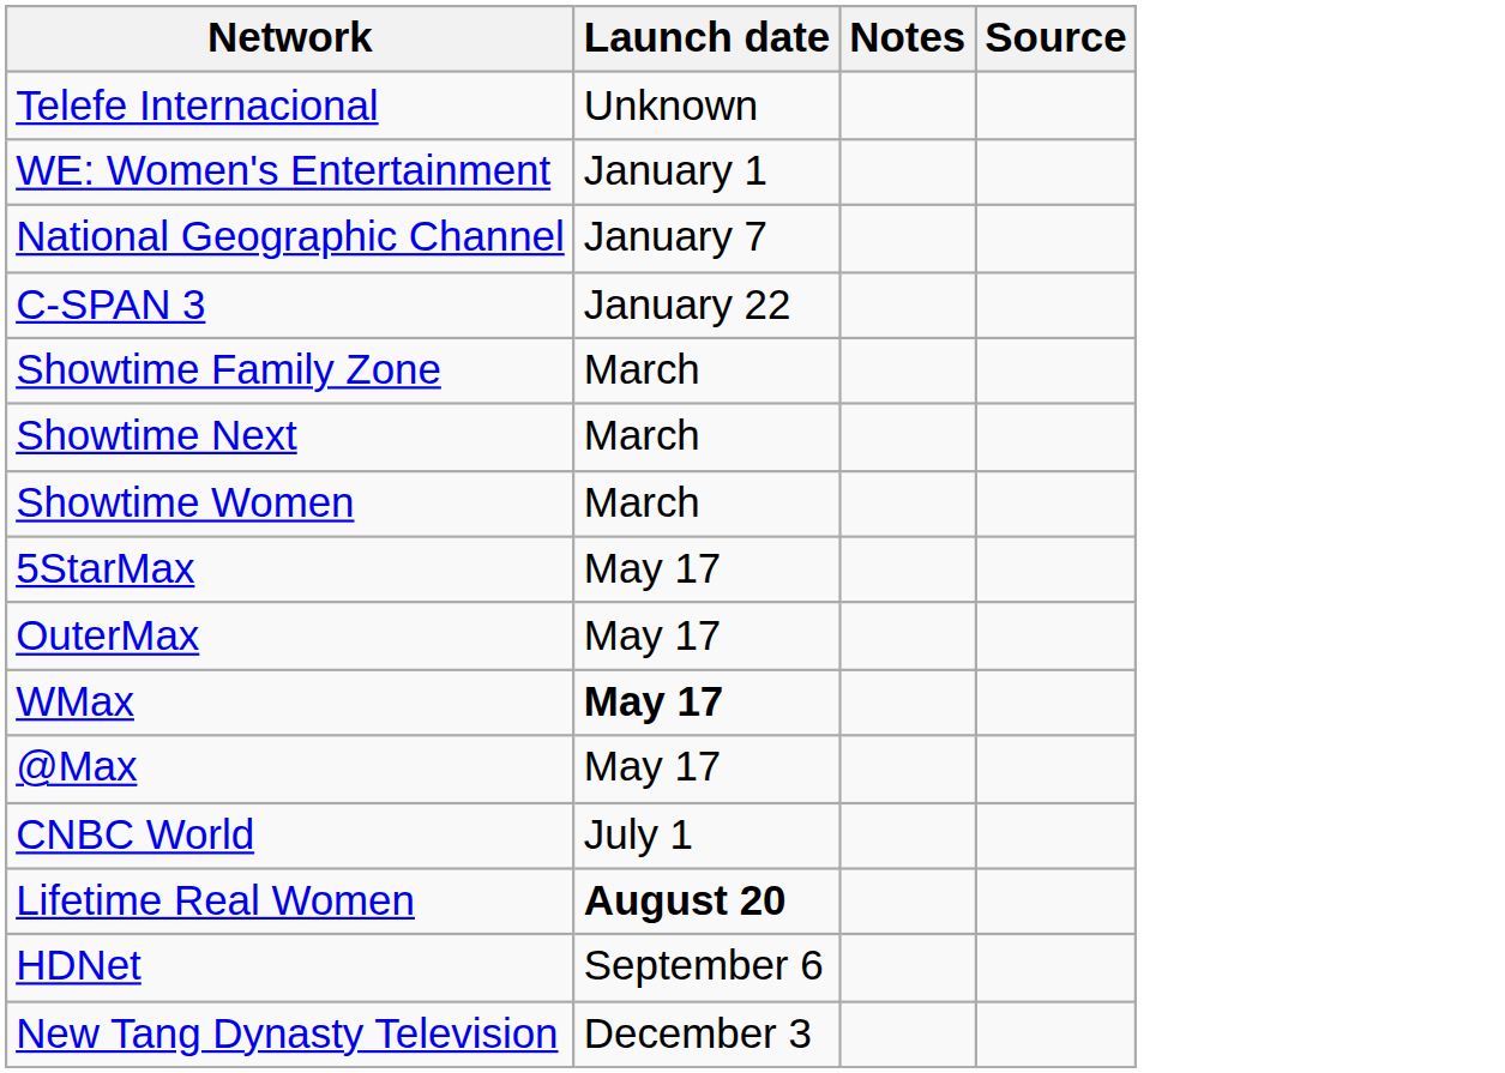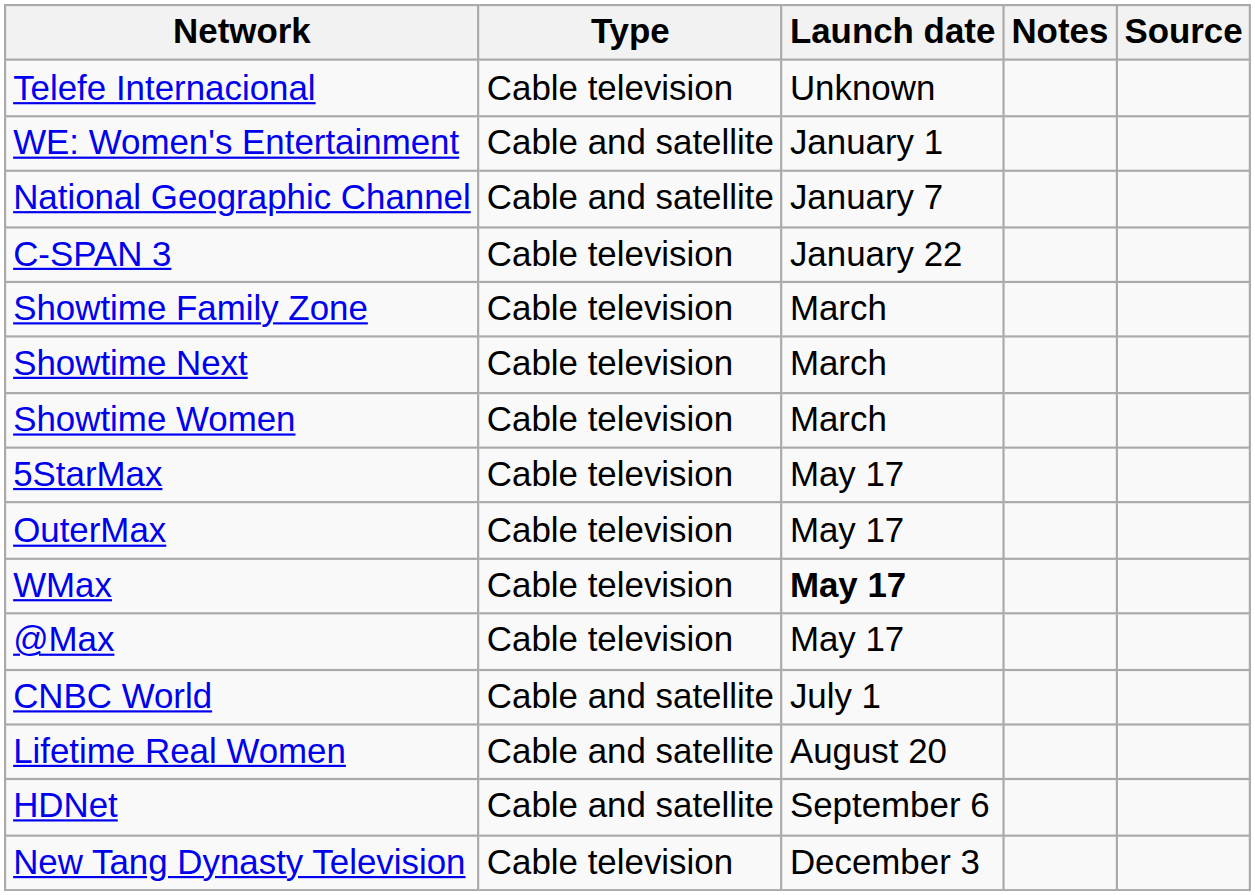 <table class="wikitable sortable">
 <tr>
 <th>Network</th>
+<th>Type</th>
 <th>Launch date</th>
 <th>Notes</th>
 <th>Source</th>
 </tr>
 <tr>
 <td><a href='#'>Telefe Internacional</a></td>
+<td>Cable television</td>
 <td>Unknown</td>
 <td></td>
 <td></td>
 </tr>
 <tr>
 <td><a href='#'>WE: Women's Entertainment</a></td>
+<td>Cable and satellite</td>
 <td>January 1</td>
 <td></td>
 <td></td>
 </tr>
 <tr>
 <td><a href='#'>National Geographic Channel</a></td>
+<td>Cable and satellite</td>
 <td>January 7</td>
 <td></td>
 <td></td>
 </tr>
 <tr>
 <td><a href='#'>C-SPAN 3</a></td>
+<td>Cable television</td>
 <td>January 22</td>
 <td></td>
 <td></td>
 </tr>
 <tr>
 <td><a href='#'>Showtime Family Zone</a></td>
+<td>Cable television</td>
 <td>March</td>
 <td></td>
 <td></td>
 </tr>
 <tr>
 <td><a href='#'>Showtime Next</a></td>
+<td>Cable television</td>
 <td>March</td>
 <td></td>
 <td></td>
 </tr>
 <tr>
 <td><a href='#'>Showtime Women</a></td>
+<td>Cable television</td>
 <td>March</td>
 <td></td>
 <td></td>
 </tr>
 <tr>
 <td><a href='#'>5StarMax</a></td>
+<td>Cable television</td>
 <td>May 17</td>
 <td></td>
 <td></td>
 </tr>
 <tr>
 <td><a href='#'>OuterMax</a></td>
+<td>Cable television</td>
 <td>May 17</td>
 <td></td>
 <td></td>
 </tr>
 <tr>
 <td><a href='#'>WMax</a></td>
+<td>Cable television</td>
 <td><strong>May 17</strong></td>
 <td></td>
 <td></td>
 </tr>
 <tr>
 <td><a href='#'>@Max</a></td>
+<td>Cable television</td>
 <td>May 17</td>
 <td></td>
 <td></td>
 </tr>
 <tr>
 <td><a href='#'>CNBC World</a></td>
+<td>Cable and satellite</td>
 <td>July 1</td>
 <td></td>
 <td></td>
 </tr>
 <tr>
 <td><a href='#'>Lifetime Real Women</a></td>
-<td><strong>August 20</strong></td>
+<td>Cable and satellite</td>
+<td>August 20</td>
 <td></td>
 <td></td>
 </tr>
 <tr>
 <td><a href='#'>HDNet</a></td>
+<td>Cable and satellite</td>
 <td>September 6</td>
 <td></td>
 <td></td>
 </tr>
 <tr>
 <td><a href='#'>New Tang Dynasty Television</a></td>
+<td>Cable television</td>
 <td>December 3</td>
 <td></td>
 <td></td>
 </tr>
 </table>
